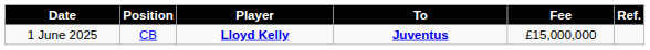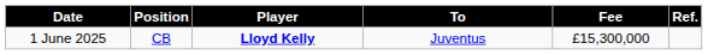 <table class="wikitable" style="text-align:center;font-size:95%">
 <tr>
 <th style="background:black;color:#FFFFFF;width:130px">Date</th>
 <th style="background:black;color:#FFFFFF;width:50px">Position</th>
 <th style="background:black;color:#FFFFFF;width:180px">Player</th>
 <th style="background:black;color:#FFFFFF;width:200px">To</th>
 <th style="background:black;color:#FFFFFF;width:120px">Fee</th>
 <th style="background:black;color:#FFFFFF;width:25px">Ref.</th>
 </tr>
 <tr>
 <td>1 June 2025</td>
 <td><a href='#'>CB</a></td>
 <td><strong> <a href='#'>Lloyd Kelly</a></strong></td>
-<td><strong> <a href='#'>Juventus</a></strong></td>
-<td>£15,000,000</td>
+<td> <a href='#'>Juventus</a></td>
+<td>£15,300,000</td>
 <td></td>
 </tr>
 </table>
